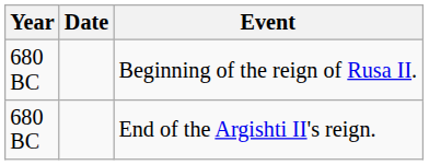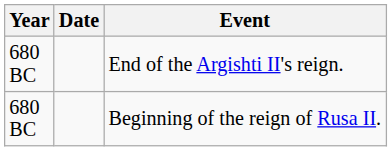 <table class="wikitable">
 <tr>
 <th>Year</th>
 <th>Date</th>
 <th>Event</th>
 </tr>
 <tr>
 <td>680<br>BC</td>
 <td></td>
-<td>Beginning of the reign of <a href='#'>Rusa II</a>.</td>
+<td>End of the <a href='#'>Argishti II</a>'s reign.</td>
 </tr>
 <tr>
 <td>680<br>BC</td>
 <td></td>
-<td>End of the <a href='#'>Argishti II</a>'s reign.</td>
+<td>Beginning of the reign of <a href='#'>Rusa II</a>.</td>
 </tr>
 </table>
